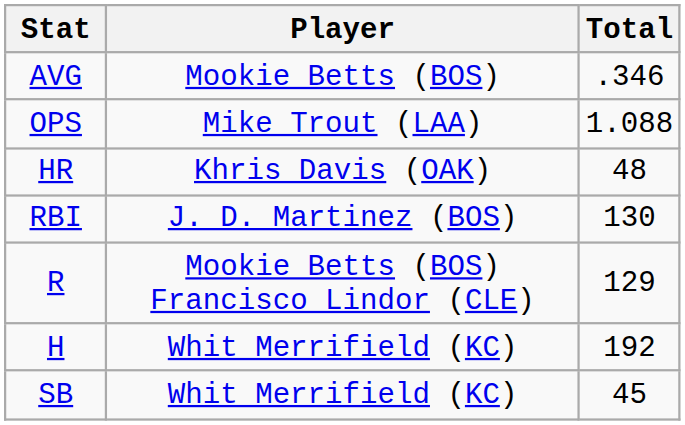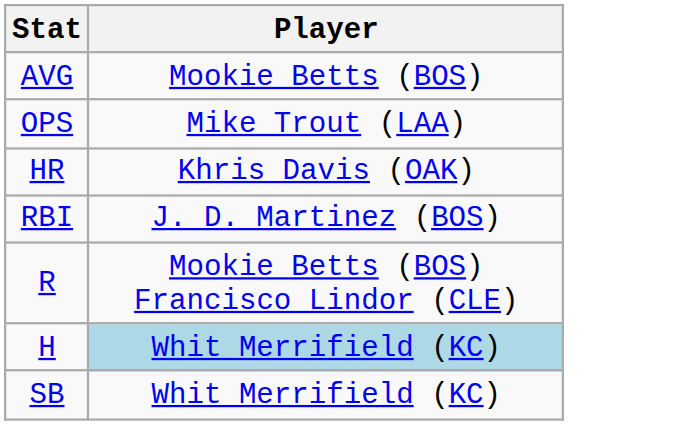 <table class="wikitable" style="text-align:center;">
 <tr>
 <th style="width:15%;">Stat</th>
 <th>Player</th>
-<th style="width:15%;">Total</th>
 </tr>
 <tr>
 <td><a href='#'>AVG</a></td>
 <td><a href='#'>Mookie Betts</a> (<a href='#'>BOS</a>)</td>
-<td>.346</td>
 </tr>
 <tr>
 <td><a href='#'>OPS</a></td>
 <td><a href='#'>Mike Trout</a> (<a href='#'>LAA</a>)</td>
-<td>1.088</td>
 </tr>
 <tr>
 <td><a href='#'>HR</a></td>
 <td><a href='#'>Khris Davis</a> (<a href='#'>OAK</a>)</td>
-<td>48</td>
 </tr>
 <tr>
 <td><a href='#'>RBI</a></td>
 <td><a href='#'>J. D. Martinez</a> (<a href='#'>BOS</a>)</td>
-<td>130</td>
 </tr>
 <tr>
 <td><a href='#'>R</a></td>
 <td><a href='#'>Mookie Betts</a> (<a href='#'>BOS</a>)<br><a href='#'>Francisco Lindor</a> (<a href='#'>CLE</a>)</td>
-<td>129</td>
 </tr>
 <tr>
 <td><a href='#'>H</a></td>
-<td><a href='#'>Whit Merrifield</a> (<a href='#'>KC</a>)</td>
-<td>192</td>
+<td style="background: lightblue;"><a href='#'>Whit Merrifield</a> (<a href='#'>KC</a>)</td>
 </tr>
 <tr>
 <td><a href='#'>SB</a></td>
 <td><a href='#'>Whit Merrifield</a> (<a href='#'>KC</a>)</td>
-<td>45</td>
 </tr>
 </table>
